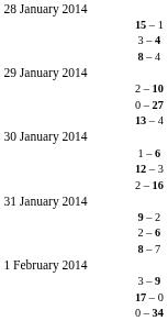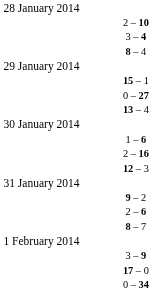 <table style="width:70%;" cellspacing="1">
 <tr>
 <th width=35%></th>
 <th width=15%></th>
 <th></th>
 </tr>
 <tr>
 <td>28 January 2014</td>
 </tr>
 <tr style=font-size:90%>
-<td align=right><strong></strong></td>
-<td align=center><strong>15</strong> – 1</td>
-<td></td>
+<td align=right></td>
+<td align=center>2 – <strong>10</strong></td>
+<td><strong></strong></td>
 </tr>
 <tr style=font-size:90%>
 <td align=right></td>
 <td align=center>3 – <strong>4</strong></td>
 <td><strong></strong></td>
 </tr>
 <tr style=font-size:90%>
 <td align=right><strong></strong></td>
 <td align=center><strong>8</strong> – 4</td>
 <td></td>
 </tr>
 <tr>
 <td>29 January 2014</td>
 </tr>
 <tr style=font-size:90%>
-<td align=right></td>
-<td align=center>2 – <strong>10</strong></td>
-<td><strong></strong></td>
+<td align=right><strong></strong></td>
+<td align=center><strong>15</strong> – 1</td>
+<td></td>
 </tr>
 <tr style=font-size:90%>
 <td align=right></td>
 <td align=center>0 – <strong>27</strong></td>
 <td><strong></strong></td>
 </tr>
 <tr style=font-size:90%>
 <td align=right><strong></strong></td>
 <td align=center><strong>13</strong> – 4</td>
 <td></td>
 </tr>
 <tr>
 <td>30 January 2014</td>
 </tr>
 <tr style=font-size:90%>
 <td align=right></td>
 <td align=center>1 – <strong>6</strong></td>
 <td><strong></strong></td>
 </tr>
 <tr style=font-size:90%>
+<td align=right></td>
+<td align=center>2 – <strong>16</strong></td>
+<td><strong></strong></td>
+</tr>
+<tr style=font-size:90%>
 <td align=right><strong></strong></td>
 <td align=center><strong>12</strong> – 3</td>
 <td></td>
-</tr>
-<tr style=font-size:90%>
-<td align=right></td>
-<td align=center>2 – <strong>16</strong></td>
-<td><strong></strong></td>
 </tr>
 <tr>
 <td>31 January 2014</td>
 </tr>
 <tr style=font-size:90%>
 <td align=right><strong></strong></td>
 <td align=center><strong>9</strong> – 2</td>
 <td></td>
 </tr>
 <tr style=font-size:90%>
 <td align=right></td>
 <td align=center>2 – <strong>6</strong></td>
 <td><strong></strong></td>
 </tr>
 <tr style=font-size:90%>
 <td align=right><strong></strong></td>
 <td align=center><strong>8</strong> – 7</td>
 <td></td>
 </tr>
 <tr>
 <td>1 February 2014</td>
 </tr>
 <tr style=font-size:90%>
 <td align=right></td>
 <td align=center>3 – <strong>9</strong></td>
 <td><strong></strong></td>
 </tr>
 <tr style=font-size:90%>
 <td align=right><strong></strong></td>
 <td align=center><strong>17</strong> – 0</td>
 <td></td>
 </tr>
 <tr style=font-size:90%>
 <td align=right></td>
 <td align=center>0 – <strong>34</strong></td>
 <td><strong></strong></td>
 </tr>
 </table>
